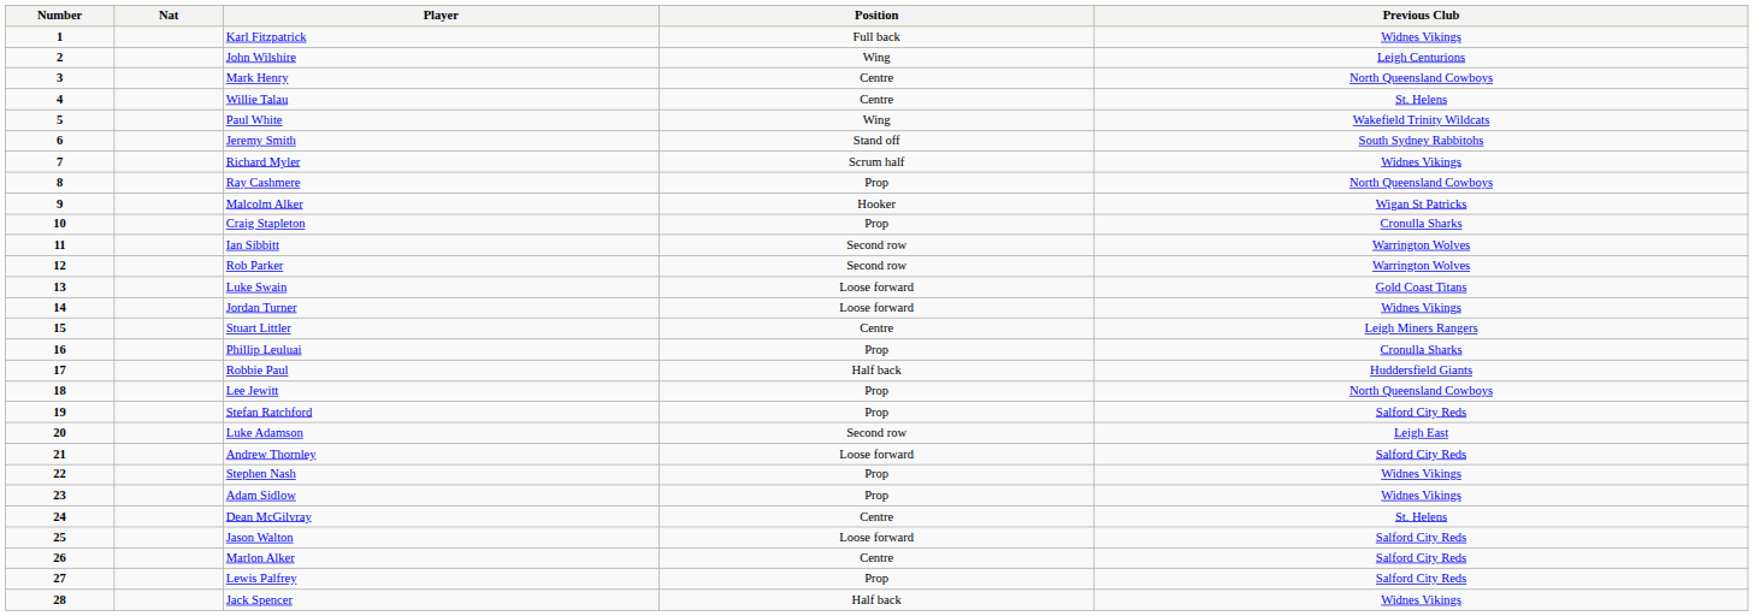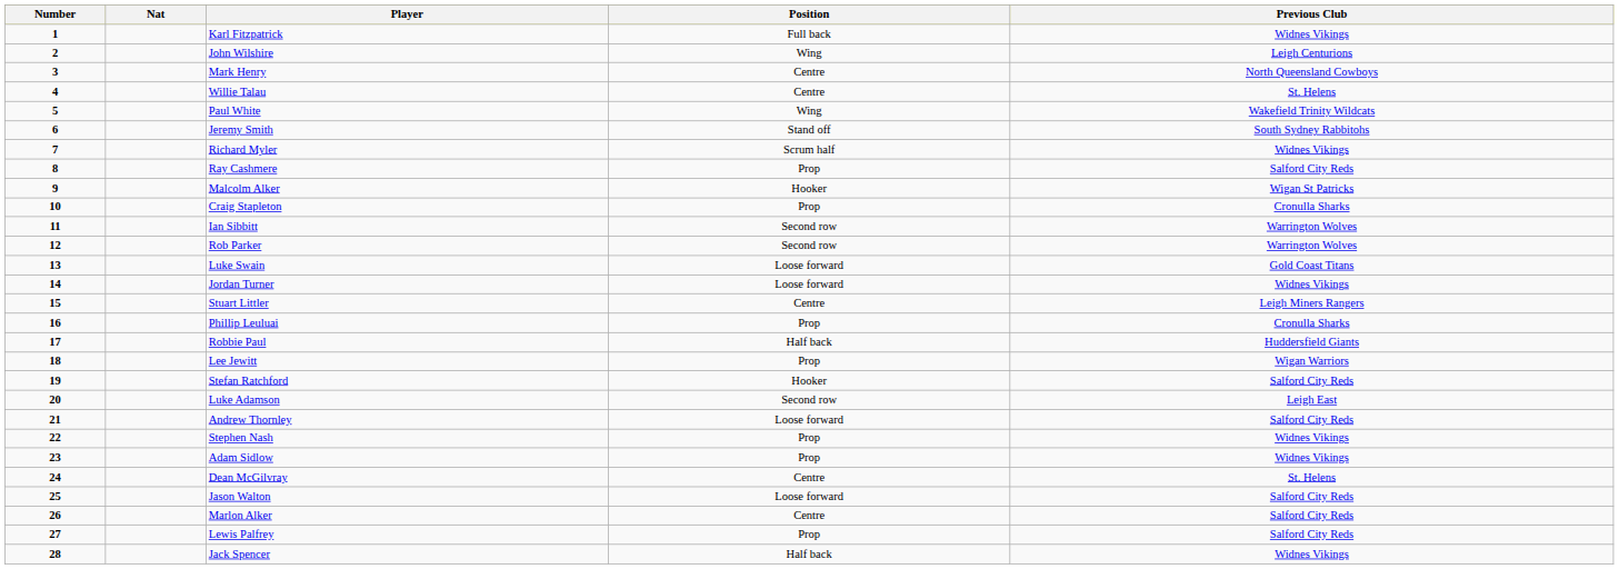 <table class="wikitable sortable" width="100%" style="font-size:90%">
 <tr bgcolor=#FFFF33>
 <th width=5%>Number</th>
 <th width=5% class="unsortable">Nat</th>
 <th width=20%>Player</th>
 <th width=20%>Position</th>
 <th width=30%>Previous Club</th>
 </tr>
 <tr>
 <td align=center><strong>1</strong></td>
 <td align=center></td>
 <td><a href='#'>Karl Fitzpatrick</a></td>
 <td align=center>Full back</td>
 <td align=center><a href='#'>Widnes Vikings</a></td>
 </tr>
 <tr>
 <td align=center><strong>2</strong></td>
 <td align=center></td>
 <td><a href='#'>John Wilshire</a></td>
 <td align=center>Wing</td>
 <td align=center><a href='#'>Leigh Centurions</a></td>
 </tr>
 <tr>
 <td align=center><strong>3</strong></td>
 <td align=center></td>
 <td><a href='#'>Mark Henry</a></td>
 <td align=center>Centre</td>
 <td align=center><a href='#'>North Queensland Cowboys</a></td>
 </tr>
 <tr>
 <td align=center><strong>4</strong></td>
 <td align=center></td>
 <td><a href='#'>Willie Talau</a></td>
 <td align=center>Centre</td>
 <td align=center><a href='#'>St. Helens</a></td>
 </tr>
 <tr>
 <td align=center><strong>5</strong></td>
 <td align=center></td>
 <td><a href='#'>Paul White</a></td>
 <td align=center>Wing</td>
 <td align=center><a href='#'>Wakefield Trinity Wildcats</a></td>
 </tr>
 <tr>
 <td align=center><strong>6</strong></td>
 <td align=center></td>
 <td><a href='#'>Jeremy Smith</a></td>
 <td align=center>Stand off</td>
 <td align=center><a href='#'>South Sydney Rabbitohs</a></td>
 </tr>
 <tr>
 <td align=center><strong>7</strong></td>
 <td align=center></td>
 <td><a href='#'>Richard Myler</a></td>
 <td align=center>Scrum half</td>
 <td align=center><a href='#'>Widnes Vikings</a></td>
 </tr>
 <tr>
 <td align=center><strong>8</strong></td>
 <td align=center></td>
 <td><a href='#'>Ray Cashmere</a></td>
 <td align=center>Prop</td>
-<td align=center><a href='#'>North Queensland Cowboys</a></td>
+<td align=center><a href='#'>Salford City Reds</a></td>
 </tr>
 <tr>
 <td align=center><strong>9</strong></td>
 <td align=center></td>
 <td><a href='#'>Malcolm Alker</a></td>
 <td align=center>Hooker</td>
 <td align=center><a href='#'>Wigan St Patricks</a></td>
 </tr>
 <tr>
 <td align=center><strong>10</strong></td>
 <td align=center></td>
 <td><a href='#'>Craig Stapleton</a></td>
 <td align=center>Prop</td>
 <td align=center><a href='#'>Cronulla Sharks</a></td>
 </tr>
 <tr>
 <td align=center><strong>11</strong></td>
 <td align=center></td>
 <td><a href='#'>Ian Sibbitt</a></td>
 <td align=center>Second row</td>
 <td align=center><a href='#'>Warrington Wolves</a></td>
 </tr>
 <tr>
 <td align=center><strong>12</strong></td>
 <td align=center></td>
 <td><a href='#'>Rob Parker</a></td>
 <td align=center>Second row</td>
 <td align=center><a href='#'>Warrington Wolves</a></td>
 </tr>
 <tr>
 <td align=center><strong>13</strong></td>
 <td align=center></td>
 <td><a href='#'>Luke Swain</a></td>
 <td align=center>Loose forward</td>
 <td align=center><a href='#'>Gold Coast Titans</a></td>
 </tr>
 <tr>
 <td align=center><strong>14</strong></td>
 <td align=center></td>
 <td><a href='#'>Jordan Turner</a></td>
 <td align=center>Loose forward</td>
 <td align=center><a href='#'>Widnes Vikings</a></td>
 </tr>
 <tr>
 <td align=center><strong>15</strong></td>
 <td align=center></td>
 <td><a href='#'>Stuart Littler</a></td>
 <td align=center>Centre</td>
 <td align=center><a href='#'>Leigh Miners Rangers</a></td>
 </tr>
 <tr>
 <td align=center><strong>16</strong></td>
 <td align=center></td>
 <td><a href='#'>Phillip Leuluai</a></td>
 <td align=center>Prop</td>
 <td align=center><a href='#'>Cronulla Sharks</a></td>
 </tr>
 <tr>
 <td align=center><strong>17</strong></td>
 <td align=center></td>
 <td><a href='#'>Robbie Paul</a></td>
 <td align=center>Half back</td>
 <td align=center><a href='#'>Huddersfield Giants</a></td>
 </tr>
 <tr>
 <td align=center><strong>18</strong></td>
 <td align=center></td>
 <td><a href='#'>Lee Jewitt</a></td>
 <td align=center>Prop</td>
-<td align=center><a href='#'>North Queensland Cowboys</a></td>
+<td align=center><a href='#'>Wigan Warriors</a></td>
 </tr>
 <tr>
 <td align=center><strong>19</strong></td>
 <td align=center></td>
 <td><a href='#'>Stefan Ratchford</a></td>
-<td align=center>Prop</td>
+<td align=center>Hooker</td>
 <td align=center><a href='#'>Salford City Reds</a></td>
 </tr>
 <tr>
 <td align=center><strong>20</strong></td>
 <td align=center></td>
 <td><a href='#'>Luke Adamson</a></td>
 <td align=center>Second row</td>
 <td align=center><a href='#'>Leigh East</a></td>
 </tr>
 <tr>
 <td align=center><strong>21</strong></td>
 <td align=center></td>
 <td><a href='#'>Andrew Thornley</a></td>
 <td align=center>Loose forward</td>
 <td align=center><a href='#'>Salford City Reds</a></td>
 </tr>
 <tr>
 <td align=center><strong>22</strong></td>
 <td align=center></td>
 <td><a href='#'>Stephen Nash</a></td>
 <td align=center>Prop</td>
 <td align=center><a href='#'>Widnes Vikings</a></td>
 </tr>
 <tr>
 <td align=center><strong>23</strong></td>
 <td align=center></td>
 <td><a href='#'>Adam Sidlow</a></td>
 <td align=center>Prop</td>
 <td align=center><a href='#'>Widnes Vikings</a></td>
 </tr>
 <tr>
 <td align=center><strong>24</strong></td>
 <td align=center></td>
 <td><a href='#'>Dean McGilvray</a></td>
 <td align=center>Centre</td>
 <td align=center><a href='#'>St. Helens</a></td>
 </tr>
 <tr>
 <td align=center><strong>25</strong></td>
 <td align=center></td>
 <td><a href='#'>Jason Walton</a></td>
 <td align=center>Loose forward</td>
 <td align=center><a href='#'>Salford City Reds</a></td>
 </tr>
 <tr>
 <td align=center><strong>26</strong></td>
 <td align=center></td>
 <td><a href='#'>Marlon Alker</a></td>
 <td align=center>Centre</td>
 <td align=center><a href='#'>Salford City Reds</a></td>
 </tr>
 <tr>
 <td align=center><strong>27</strong></td>
 <td align=center></td>
 <td><a href='#'>Lewis Palfrey</a></td>
 <td align=center>Prop</td>
 <td align=center><a href='#'>Salford City Reds</a></td>
 </tr>
 <tr>
 <td align=center><strong>28</strong></td>
 <td align=center></td>
 <td><a href='#'>Jack Spencer</a></td>
 <td align=center>Half back</td>
 <td align=center><a href='#'>Widnes Vikings</a></td>
 </tr>
 </table>
